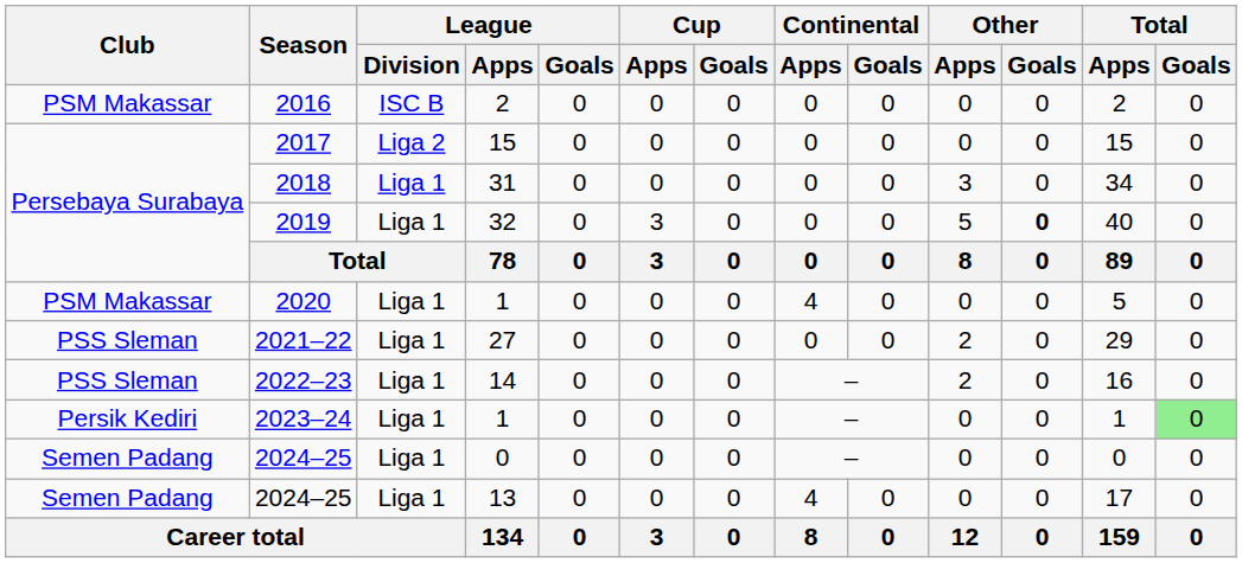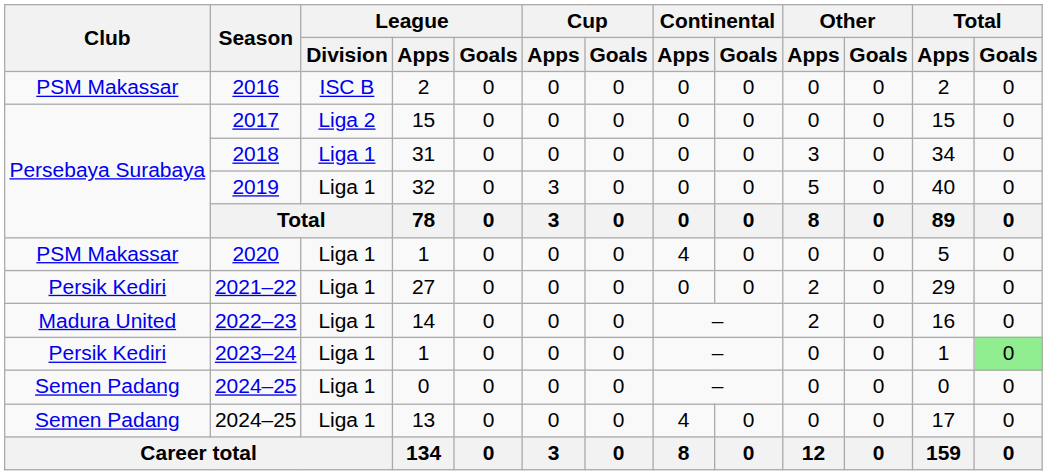 <table class="wikitable" style="text-align:center">
 <tr>
 <th rowspan="2">Club</th>
 <th rowspan="2">Season</th>
 <th colspan="3">League</th>
 <th colspan="2">Cup</th>
 <th colspan="2">Continental</th>
 <th colspan="2">Other</th>
 <th colspan="2">Total</th>
 </tr>
 <tr>
 <th>Division</th>
 <th>Apps</th>
 <th>Goals</th>
 <th>Apps</th>
 <th>Goals</th>
 <th>Apps</th>
 <th>Goals</th>
 <th>Apps</th>
 <th>Goals</th>
 <th>Apps</th>
 <th>Goals</th>
 </tr>
 <tr>
 <td rowspan="1" valign="center"><a href='#'>PSM Makassar</a></td>
 <td><a href='#'>2016</a></td>
 <td><a href='#'>ISC B</a></td>
 <td>2</td>
 <td>0</td>
 <td>0</td>
 <td>0</td>
 <td>0</td>
 <td>0</td>
 <td>0</td>
 <td>0</td>
 <td>2</td>
 <td>0</td>
 </tr>
 <tr>
 <td rowspan="4" valign="center"><a href='#'>Persebaya Surabaya</a></td>
 <td><a href='#'>2017</a></td>
 <td><a href='#'>Liga 2</a></td>
 <td>15</td>
 <td>0</td>
 <td>0</td>
 <td>0</td>
 <td>0</td>
 <td>0</td>
 <td>0</td>
 <td>0</td>
 <td>15</td>
 <td>0</td>
 </tr>
 <tr>
 <td><a href='#'>2018</a></td>
 <td rowspan="1" valign="center"><a href='#'>Liga 1</a></td>
 <td>31</td>
 <td>0</td>
 <td>0</td>
 <td>0</td>
 <td>0</td>
 <td>0</td>
 <td>3</td>
 <td>0</td>
 <td>34</td>
 <td>0</td>
 </tr>
 <tr>
 <td><a href='#'>2019</a></td>
 <td rowspan="1" valign="center">Liga 1</td>
 <td>32</td>
 <td>0</td>
 <td>3</td>
 <td>0</td>
 <td>0</td>
 <td>0</td>
 <td>5</td>
-<td><strong>0</strong></td>
+<td>0</td>
 <td>40</td>
 <td>0</td>
 </tr>
 <tr>
 <th colspan="2">Total</th>
 <th>78</th>
 <th>0</th>
 <th>3</th>
 <th>0</th>
 <th>0</th>
 <th>0</th>
 <th>8</th>
 <th>0</th>
 <th>89</th>
 <th>0</th>
 </tr>
 <tr>
 <td rowspan="1" valign="center"><a href='#'>PSM Makassar</a></td>
 <td><a href='#'>2020</a></td>
 <td rowspan="1" valign="center">Liga 1</td>
 <td>1</td>
 <td>0</td>
 <td>0</td>
 <td>0</td>
 <td>4</td>
 <td>0</td>
 <td>0</td>
 <td>0</td>
 <td>5</td>
 <td>0</td>
 </tr>
 <tr>
-<td rowspan="1" valign="center"><a href='#'>PSS Sleman</a></td>
+<td rowspan="1"><a href='#'>Persik Kediri</a></td>
 <td><a href='#'>2021–22</a></td>
 <td rowspan="1" valign="center">Liga 1</td>
 <td>27</td>
 <td>0</td>
 <td>0</td>
 <td>0</td>
 <td>0</td>
 <td>0</td>
 <td>2</td>
 <td>0</td>
 <td>29</td>
 <td>0</td>
 </tr>
 <tr>
-<td rowspan="1" valign="center"><a href='#'>PSS Sleman</a></td>
+<td rowspan="1"><a href='#'>Madura United</a></td>
 <td><a href='#'>2022–23</a></td>
 <td rowspan="1">Liga 1</td>
 <td>14</td>
 <td>0</td>
 <td>0</td>
 <td>0</td>
 <td colspan="2">–</td>
 <td>2</td>
 <td>0</td>
 <td>16</td>
 <td>0</td>
 </tr>
 <tr>
 <td rowspan="1"><a href='#'>Persik Kediri</a></td>
 <td><a href='#'>2023–24</a></td>
 <td rowspan="1">Liga 1</td>
 <td>1</td>
 <td>0</td>
 <td>0</td>
 <td>0</td>
 <td colspan="2">–</td>
 <td>0</td>
 <td>0</td>
 <td>1</td>
 <td style="background: lightgreen;">0</td>
 </tr>
 <tr>
 <td><a href='#'>Semen Padang</a></td>
 <td><a href='#'>2024–25</a></td>
 <td>Liga 1</td>
 <td>0</td>
 <td>0</td>
 <td>0</td>
 <td>0</td>
 <td colspan="2">–</td>
 <td>0</td>
 <td>0</td>
 <td>0</td>
 <td>0</td>
 </tr>
 <tr>
 <td><a href='#'>Semen Padang</a></td>
 <td>2024–25</td>
 <td>Liga 1</td>
 <td>13</td>
 <td>0</td>
 <td>0</td>
 <td>0</td>
 <td>4</td>
 <td>0</td>
 <td>0</td>
 <td>0</td>
 <td>17</td>
 <td>0</td>
 </tr>
 <tr>
 <th colspan="3">Career total</th>
 <th>134</th>
 <th>0</th>
 <th>3</th>
 <th>0</th>
 <th>8</th>
 <th>0</th>
 <th>12</th>
 <th>0</th>
 <th>159</th>
 <th>0</th>
 </tr>
 </table>
